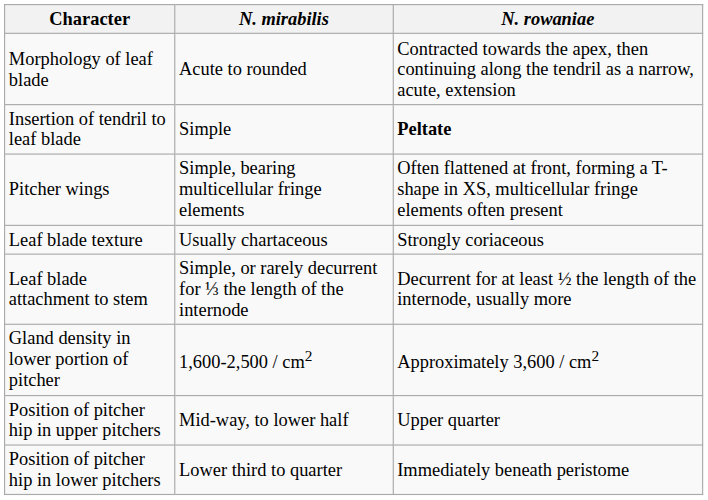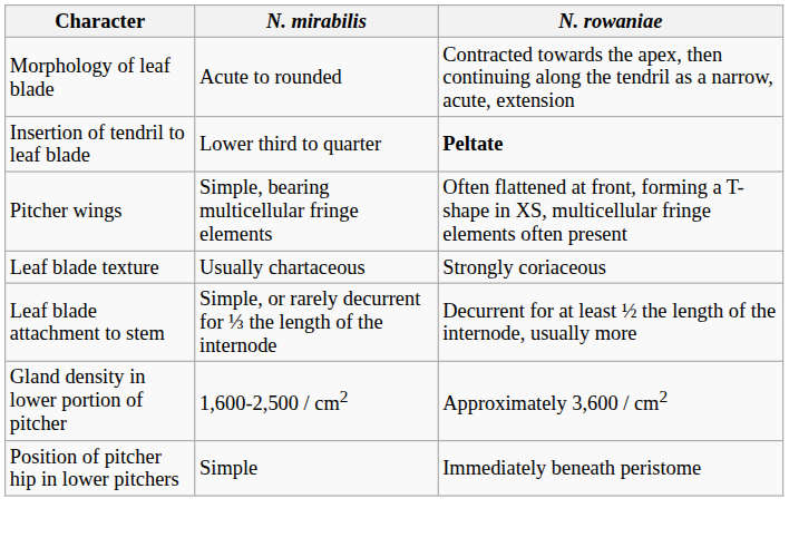 <table class="wikitable" left;">
 <tr>
 <th>Character</th>
 <th><em>N. mirabilis</em></th>
 <th><em>N. rowaniae</em></th>
 </tr>
 <tr>
 <td>Morphology of leaf blade</td>
 <td>Acute to rounded</td>
 <td>Contracted towards the apex, then continuing along the tendril as a narrow, acute, extension</td>
 </tr>
 <tr>
 <td>Insertion of tendril to leaf blade</td>
-<td>Simple</td>
+<td>Lower third to quarter</td>
 <td><strong>Peltate</strong></td>
 </tr>
 <tr>
 <td>Pitcher wings</td>
 <td>Simple, bearing multicellular fringe elements</td>
 <td>Often flattened at front, forming a T-shape in XS, multicellular fringe elements often present</td>
 </tr>
 <tr>
 <td>Leaf blade texture</td>
 <td>Usually chartaceous</td>
 <td>Strongly coriaceous</td>
 </tr>
 <tr>
 <td>Leaf blade attachment to stem</td>
 <td>Simple, or rarely decurrent for ⅓ the length of the internode</td>
 <td>Decurrent for at least ½ the length of the internode, usually more</td>
 </tr>
 <tr>
 <td>Gland density in lower portion of pitcher</td>
 <td>1,600-2,500 / cm<sup>2</sup></td>
 <td>Approximately 3,600 / cm<sup>2</sup></td>
 </tr>
 <tr>
-<td>Position of pitcher hip in upper pitchers</td>
-<td>Mid-way, to lower half</td>
-<td>Upper quarter</td>
-</tr>
-<tr>
 <td>Position of pitcher hip in lower pitchers</td>
-<td>Lower third to quarter</td>
+<td>Simple</td>
 <td>Immediately beneath peristome</td>
 </tr>
 </table>
